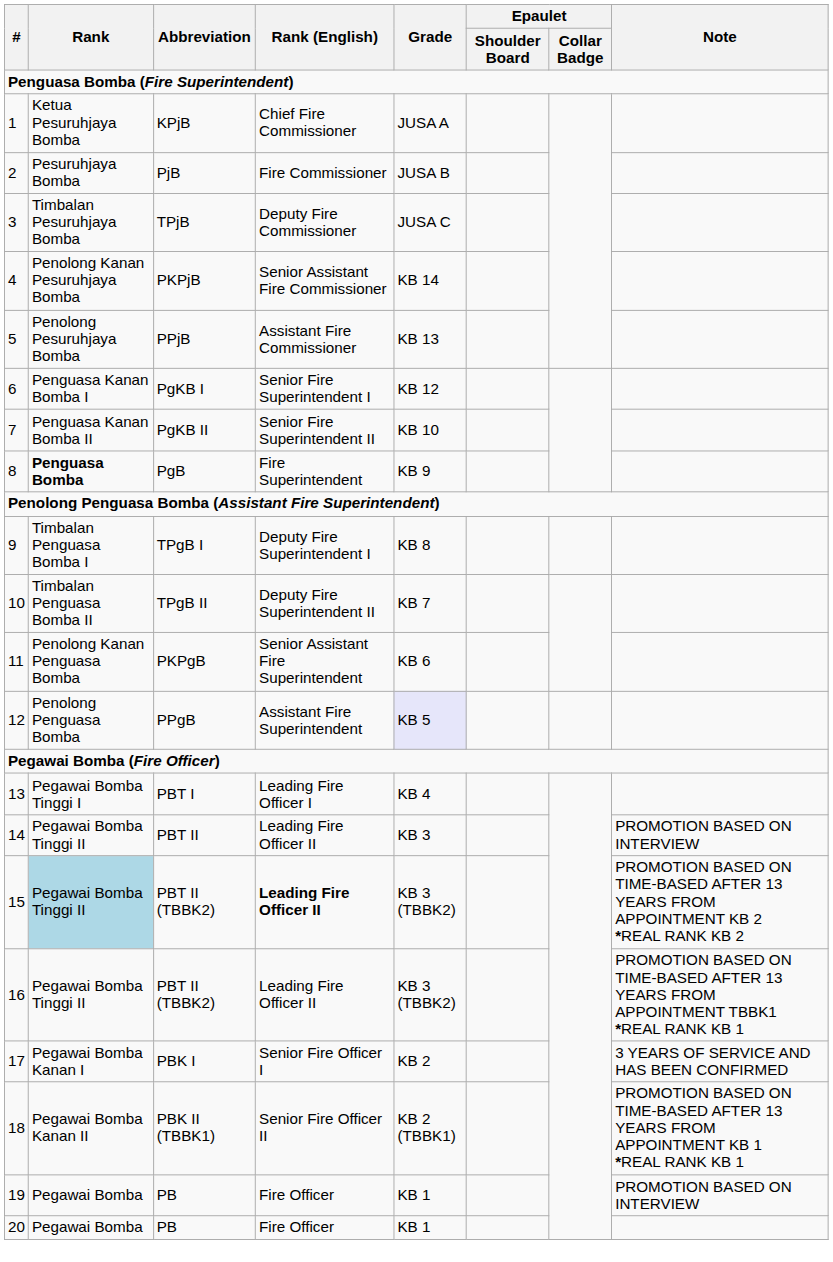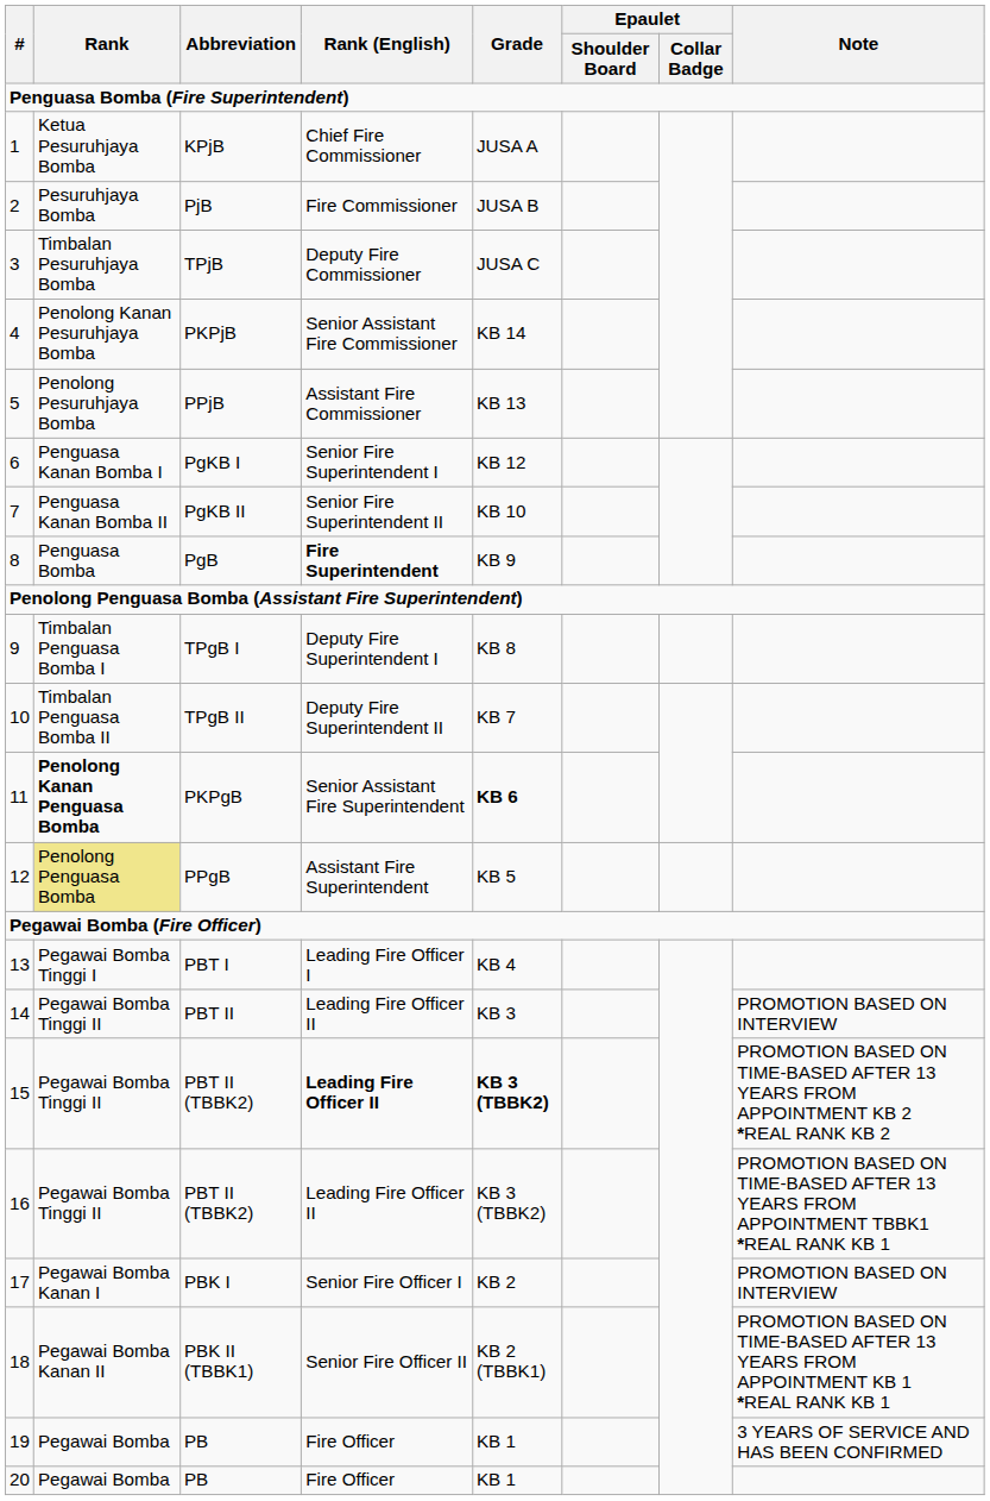 <table class="wikitable">
 <tr>
 <th rowspan="2"><strong>#</strong></th>
 <th rowspan="2"><strong>Rank</strong></th>
 <th rowspan="2"><strong>Abbreviation</strong></th>
 <th rowspan="2"><strong>Rank (English)</strong></th>
 <th rowspan="2"><strong>Grade</strong></th>
 <th colspan="2"><strong>Epaulet</strong></th>
 <th rowspan="2">Note</th>
 </tr>
 <tr>
 <th><strong>Shoulder Board</strong></th>
 <th><strong>Collar Badge</strong></th>
 </tr>
 <tr>
 <td colspan="8"><strong>Penguasa Bomba (<em>Fire Superintendent</em>)</strong></td>
 </tr>
 <tr>
 <td>1</td>
 <td>Ketua Pesuruhjaya Bomba</td>
 <td>KPjB</td>
 <td>Chief Fire Commissioner</td>
 <td>JUSA A</td>
 <td></td>
 <td rowspan="5"></td>
 <td></td>
 </tr>
 <tr>
 <td>2</td>
 <td>Pesuruhjaya Bomba</td>
 <td>PjB</td>
 <td>Fire Commissioner</td>
 <td>JUSA B</td>
 <td></td>
 <td></td>
 </tr>
 <tr>
 <td>3</td>
 <td>Timbalan Pesuruhjaya Bomba</td>
 <td>TPjB</td>
 <td>Deputy Fire Commissioner</td>
 <td>JUSA C</td>
 <td></td>
 <td></td>
 </tr>
 <tr>
 <td>4</td>
 <td>Penolong Kanan Pesuruhjaya Bomba</td>
 <td>PKPjB</td>
 <td>Senior Assistant Fire Commissioner</td>
 <td>KB 14</td>
 <td></td>
 <td></td>
 </tr>
 <tr>
 <td>5</td>
 <td>Penolong Pesuruhjaya Bomba</td>
 <td>PPjB</td>
 <td>Assistant Fire Commissioner</td>
 <td>KB 13</td>
 <td></td>
 <td></td>
 </tr>
 <tr>
 <td>6</td>
 <td>Penguasa Kanan Bomba I</td>
 <td>PgKB I</td>
 <td>Senior Fire Superintendent I</td>
 <td>KB 12</td>
 <td></td>
 <td rowspan="3"></td>
 <td></td>
 </tr>
 <tr>
 <td>7</td>
 <td>Penguasa Kanan Bomba II</td>
 <td>PgKB II</td>
 <td>Senior Fire Superintendent II</td>
 <td>KB 10</td>
 <td></td>
 <td></td>
 </tr>
 <tr>
 <td>8</td>
-<td><strong>Penguasa Bomba</strong></td>
+<td>Penguasa Bomba</td>
 <td>PgB</td>
-<td>Fire Superintendent</td>
+<td><strong>Fire Superintendent</strong></td>
 <td>KB 9</td>
 <td></td>
 <td></td>
 </tr>
 <tr>
 <td colspan="8"><strong>Penolong Penguasa Bomba (<em>Assistant Fire Superintendent</em>)</strong></td>
 </tr>
 <tr>
 <td>9</td>
 <td>Timbalan Penguasa Bomba I</td>
 <td>TPgB I</td>
 <td>Deputy Fire Superintendent I</td>
 <td>KB 8</td>
 <td></td>
 <td></td>
 <td></td>
 </tr>
 <tr>
 <td>10</td>
 <td>Timbalan Penguasa Bomba II</td>
 <td>TPgB II</td>
 <td>Deputy Fire Superintendent II</td>
 <td>KB 7</td>
 <td></td>
 <td rowspan="2"></td>
 <td></td>
 </tr>
 <tr>
 <td>11</td>
-<td>Penolong Kanan Penguasa Bomba</td>
+<td><strong>Penolong Kanan Penguasa Bomba</strong></td>
 <td>PKPgB</td>
 <td>Senior Assistant Fire Superintendent</td>
-<td>KB 6</td>
+<td><strong>KB 6</strong></td>
 <td></td>
 <td></td>
 </tr>
 <tr>
 <td>12</td>
-<td>Penolong Penguasa Bomba</td>
+<td style="background: khaki;">Penolong Penguasa Bomba</td>
 <td>PPgB</td>
 <td>Assistant Fire Superintendent</td>
-<td style="background: lavender;">KB 5</td>
+<td>KB 5</td>
 <td></td>
 <td></td>
 <td></td>
 </tr>
 <tr>
 <td colspan="8"><strong>Pegawai Bomba (<em>Fire Officer</em>)</strong></td>
 </tr>
 <tr>
 <td>13</td>
 <td>Pegawai Bomba Tinggi I</td>
 <td>PBT I</td>
 <td>Leading Fire Officer I</td>
 <td>KB 4</td>
 <td></td>
 <td rowspan="8"></td>
 <td></td>
 </tr>
 <tr>
 <td>14</td>
 <td>Pegawai Bomba Tinggi II</td>
 <td>PBT II</td>
 <td>Leading Fire Officer II</td>
 <td>KB 3</td>
 <td></td>
 <td>PROMOTION BASED ON INTERVIEW</td>
 </tr>
 <tr>
 <td>15</td>
-<td style="background: lightblue;">Pegawai Bomba Tinggi II</td>
+<td>Pegawai Bomba Tinggi II</td>
 <td>PBT II<br>(TBBK2)</td>
 <td><strong>Leading Fire Officer II</strong></td>
-<td>KB 3 (TBBK2)</td>
+<td><strong>KB 3 (TBBK2)</strong></td>
 <td></td>
 <td>PROMOTION BASED ON TIME-BASED  AFTER 13 YEARS FROM APPOINTMENT KB 2<br><strong>*</strong>REAL RANK KB 2</td>
 </tr>
 <tr>
 <td>16</td>
 <td>Pegawai Bomba Tinggi II</td>
 <td>PBT II<br>(TBBK2)</td>
 <td>Leading Fire Officer II</td>
 <td>KB 3  (TBBK2)</td>
 <td></td>
 <td>PROMOTION BASED ON TIME-BASED  AFTER 13 YEARS FROM APPOINTMENT TBBK1<br><strong>*</strong>REAL RANK KB 1</td>
 </tr>
 <tr>
 <td>17</td>
 <td>Pegawai Bomba Kanan I</td>
 <td>PBK I</td>
 <td>Senior Fire Officer I</td>
 <td>KB 2</td>
 <td></td>
-<td>3 YEARS OF SERVICE AND HAS BEEN CONFIRMED</td>
+<td>PROMOTION BASED ON INTERVIEW</td>
 </tr>
 <tr>
 <td>18</td>
 <td>Pegawai Bomba Kanan II</td>
 <td>PBK II (TBBK1)</td>
 <td>Senior Fire Officer II</td>
 <td>KB 2 (TBBK1)</td>
 <td></td>
 <td>PROMOTION BASED ON TIME-BASED  AFTER 13 YEARS FROM APPOINTMENT KB 1<br><strong>*</strong>REAL RANK KB 1</td>
 </tr>
 <tr>
 <td>19</td>
 <td>Pegawai Bomba</td>
 <td>PB</td>
 <td>Fire Officer</td>
 <td>KB 1</td>
 <td></td>
-<td>PROMOTION BASED ON INTERVIEW</td>
+<td>3 YEARS OF SERVICE AND HAS BEEN CONFIRMED</td>
 </tr>
 <tr>
 <td>20</td>
 <td>Pegawai Bomba</td>
 <td>PB</td>
 <td>Fire Officer</td>
 <td>KB 1</td>
 <td></td>
 <td></td>
 </tr>
 </table>
